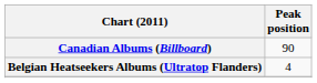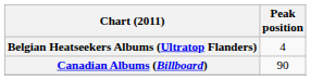 <table class="wikitable sortable plainrowheaders" style="text-align:center;">
 <tr>
 <th scope="col">Chart (2011)</th>
 <th scope="col">Peak<br>position</th>
 </tr>
 <tr>
+<th scope="row">Belgian Heatseekers Albums (<a href='#'>Ultratop</a> Flanders)</th>
+<td>4</td>
+</tr>
+<tr>
 <th scope="row"><a href='#'>Canadian Albums</a> (<em><a href='#'>Billboard</a></em>)</th>
 <td>90</td>
-</tr>
-<tr>
-<th scope="row">Belgian Heatseekers Albums (<a href='#'>Ultratop</a> Flanders)</th>
-<td>4</td>
 </tr>
 <tr>
 </tr>
 <tr>
 </tr>
 <tr>
 </tr>
 <tr>
 </tr>
 <tr>
 </tr>
 <tr>
 </tr>
 <tr>
 </tr>
 </table>
